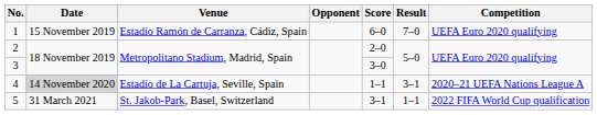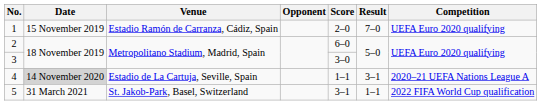 <table class="wikitable sortable">
 <tr>
 <th scope=col>No.</th>
 <th scope=col>Date</th>
 <th scope=col>Venue</th>
 <th scope=col>Opponent</th>
 <th scope=col>Score</th>
 <th scope=col>Result</th>
 <th scope=col>Competition</th>
 </tr>
 <tr>
 <td align="center">1</td>
 <td>15 November 2019</td>
 <td><a href='#'>Estadio Ramón de Carranza</a>, Cádiz, Spain</td>
 <td></td>
-<td align="center">6–0</td>
+<td align="center">2–0</td>
 <td align="center">7–0</td>
 <td><a href='#'>UEFA Euro 2020 qualifying</a></td>
 </tr>
 <tr>
 <td align="center">2</td>
 <td rowspan="2">18 November 2019</td>
 <td rowspan="2"><a href='#'>Metropolitano Stadium</a>, Madrid, Spain</td>
 <td rowspan="2"></td>
-<td align="center">2–0</td>
+<td align="center">6–0</td>
 <td align="center" rowspan="2">5–0</td>
 <td rowspan="2"><a href='#'>UEFA Euro 2020 qualifying</a></td>
 </tr>
 <tr>
 <td align="center">3</td>
 <td align="center">3–0</td>
 </tr>
 <tr>
 <td align="center">4</td>
 <td style="background: lightgrey;">14 November 2020</td>
 <td><a href='#'>Estadio de La Cartuja</a>, Seville, Spain</td>
 <td></td>
 <td align="center">1–1</td>
 <td align="center">3–1</td>
 <td><a href='#'>2020–21 UEFA Nations League A</a></td>
 </tr>
 <tr>
 <td align="center">5</td>
 <td>31 March 2021</td>
 <td><a href='#'>St. Jakob-Park</a>, Basel, Switzerland</td>
 <td></td>
 <td align="center">3–1</td>
 <td align="center">1–1</td>
 <td><a href='#'>2022 FIFA World Cup qualification</a></td>
 </tr>
 </table>
